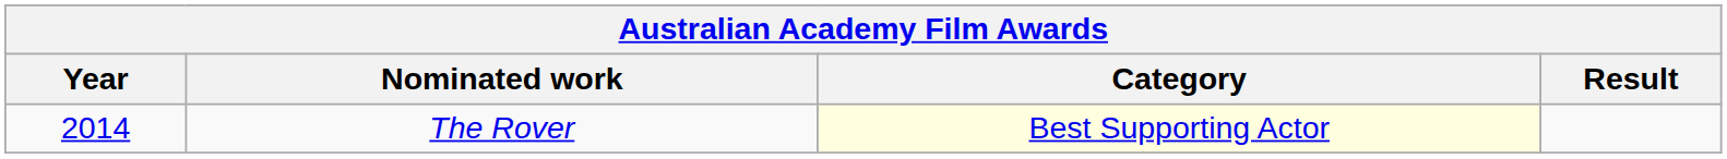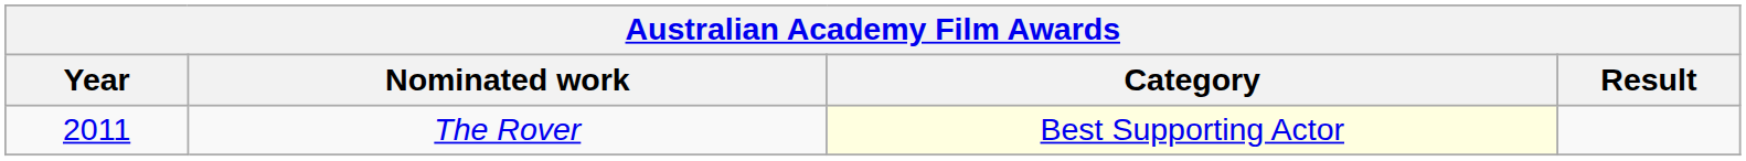 <table width="100%" class="wikitable">
 <tr>
 <th colspan="4" align="center"><a href='#'>Australian Academy Film Awards</a></th>
 </tr>
 <tr>
 <th width="10%">Year</th>
 <th width="35%">Nominated work</th>
 <th width="40%">Category</th>
 <th width="10%">Result</th>
 </tr>
 <tr>
-<td align="center"><a href='#'>2014</a></td>
+<td align="center"><a href='#'>2011</a></td>
 <td align="center"><em><a href='#'>The Rover</a></em></td>
 <td align="center" style="background: lightyellow;"><a href='#'>Best Supporting Actor</a></td>
 <td></td>
 </tr>
 </table>
